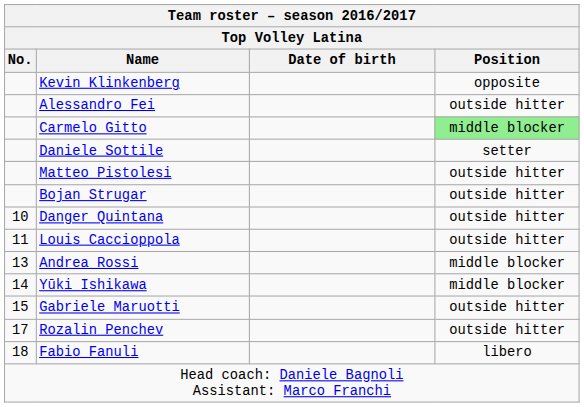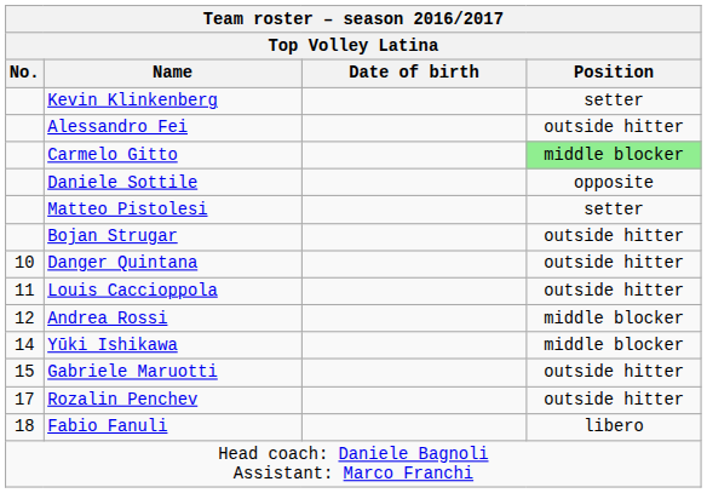 <table class="wikitable collapsible collapsed sortable" style="font-size:100%; text-align:center;">
 <tr>
 <th colspan=6>Team roster – season 2016/2017</th>
 </tr>
 <tr>
 <th colspan=6>Top Volley Latina</th>
 </tr>
 <tr>
 <th>No.</th>
 <th style="width:15em">Name</th>
 <th style="width:13em">Date of birth</th>
 <th style="width:10em">Position</th>
 </tr>
 <tr>
 <td></td>
 <td align=left> <a href='#'>Kevin Klinkenberg</a></td>
 <td align=right></td>
-<td>opposite</td>
+<td>setter</td>
 </tr>
 <tr>
 <td></td>
 <td align=left> <a href='#'>Alessandro Fei</a></td>
 <td align=right></td>
 <td>outside hitter</td>
 </tr>
 <tr>
 <td></td>
 <td align=left> <a href='#'>Carmelo Gitto</a></td>
 <td align=right></td>
 <td style="background: lightgreen;">middle blocker</td>
 </tr>
 <tr>
 <td></td>
 <td align=left> <a href='#'>Daniele Sottile</a></td>
 <td align=right></td>
-<td>setter</td>
+<td>opposite</td>
 </tr>
 <tr>
 <td></td>
 <td align=left> <a href='#'>Matteo Pistolesi</a></td>
 <td align=right></td>
-<td>outside hitter</td>
+<td>setter</td>
 </tr>
 <tr>
 <td></td>
 <td align=left> <a href='#'>Bojan Strugar</a></td>
 <td align=right></td>
 <td>outside hitter</td>
 </tr>
 <tr>
 <td>10</td>
 <td align=left> <a href='#'>Danger Quintana</a></td>
 <td align=right></td>
 <td>outside hitter</td>
 </tr>
 <tr>
 <td>11</td>
 <td align=left> <a href='#'>Louis Caccioppola</a></td>
 <td align=right></td>
 <td>outside hitter</td>
 </tr>
 <tr>
-<td>13</td>
+<td>12</td>
 <td align=left> <a href='#'>Andrea Rossi</a></td>
 <td align=right></td>
 <td>middle blocker</td>
 </tr>
 <tr>
 <td>14</td>
 <td align=left> <a href='#'>Yūki Ishikawa</a></td>
 <td align=right></td>
 <td>middle blocker</td>
 </tr>
 <tr>
 <td>15</td>
 <td align=left> <a href='#'>Gabriele Maruotti</a></td>
 <td align=right></td>
 <td>outside hitter</td>
 </tr>
 <tr>
 <td>17</td>
 <td align=left> <a href='#'>Rozalin Penchev</a></td>
 <td align=right></td>
 <td>outside hitter</td>
 </tr>
 <tr>
 <td>18</td>
 <td align=left> <a href='#'>Fabio Fanuli</a></td>
 <td align=right></td>
 <td>libero</td>
 </tr>
 <tr>
 <td colspan=4>Head coach: <a href='#'>Daniele Bagnoli</a><br>Assistant: <a href='#'>Marco Franchi</a></td>
 </tr>
 </table>
